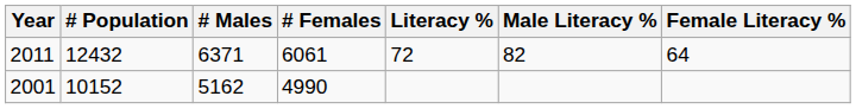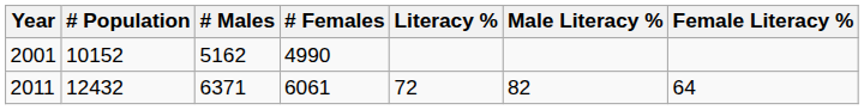 <table class="wikitable">
 <tr>
 <th>Year</th>
 <th># Population</th>
 <th># Males</th>
 <th># Females</th>
 <th>Literacy %</th>
 <th>Male Literacy %</th>
 <th>Female Literacy %</th>
 </tr>
 <tr>
+<td>2001 </td>
+<td>10152</td>
+<td>5162</td>
+<td>4990</td>
+<td></td>
+<td></td>
+<td></td>
+</tr>
+<tr>
 <td>2011 </td>
 <td>12432</td>
 <td>6371</td>
 <td>6061</td>
 <td>72</td>
 <td>82</td>
 <td>64</td>
 </tr>
-<tr>
-<td>2001 </td>
-<td>10152</td>
-<td>5162</td>
-<td>4990</td>
-<td></td>
-<td></td>
-<td></td>
-</tr>
 </table>
